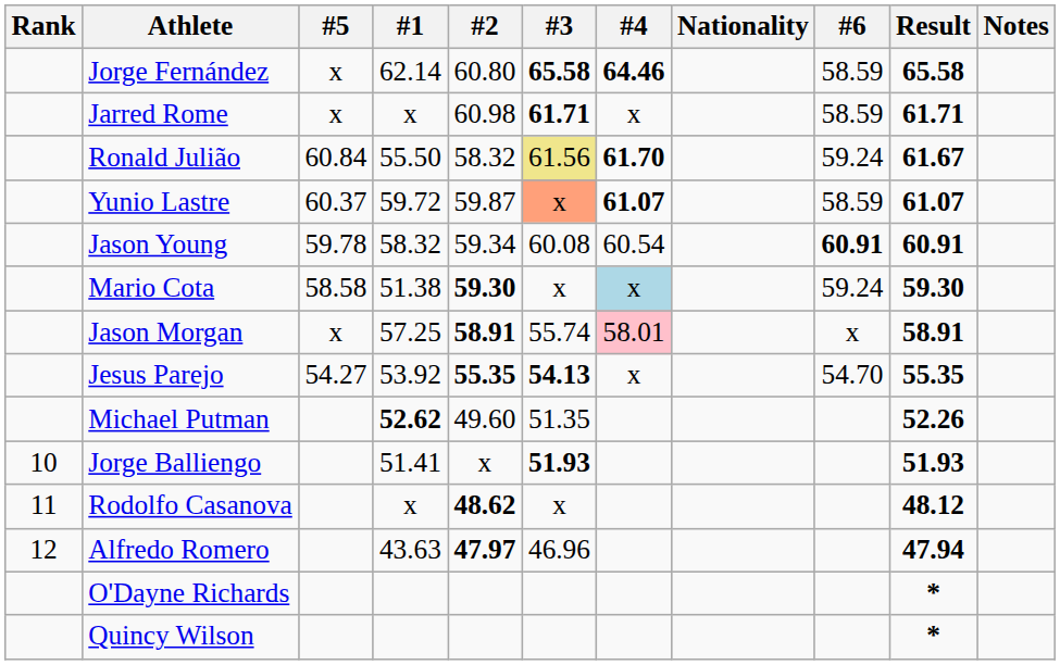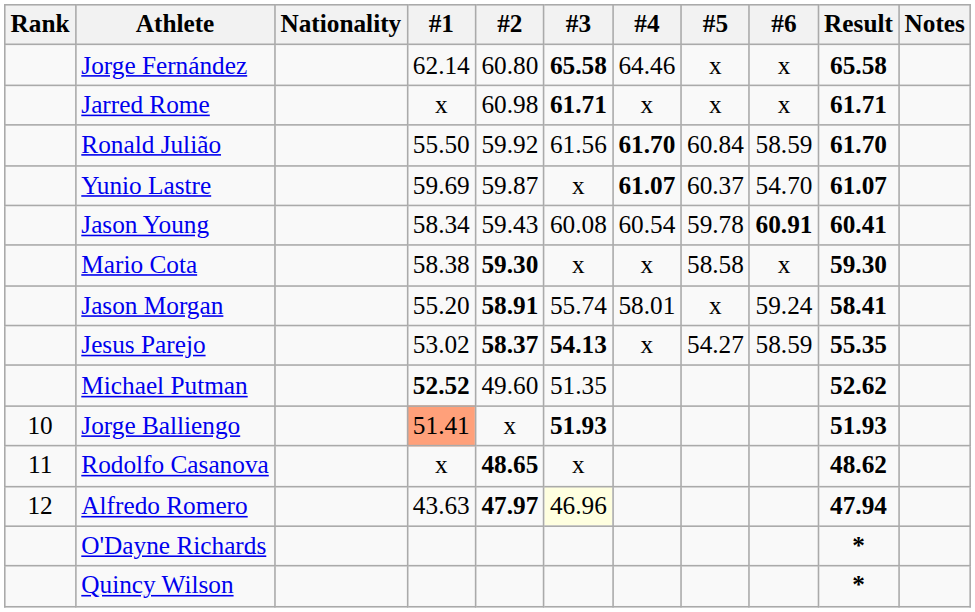 <table class="wikitable sortable" style="text-align:center">
 <tr>
 <th>Rank</th>
 <th>Athlete</th>
-<th>#5</th>
+<th>Nationality</th>
 <th>#1</th>
 <th>#2</th>
 <th>#3</th>
 <th>#4</th>
-<th>Nationality</th>
+<th>#5</th>
 <th>#6</th>
 <th>Result</th>
 <th>Notes</th>
 </tr>
 <tr>
 <td></td>
 <td align="left"><a href='#'>Jorge Fernández</a></td>
-<td>x</td>
+<td align=left></td>
 <td>62.14</td>
 <td>60.80</td>
 <td><strong>65.58</strong></td>
-<td><strong>64.46</strong></td>
-<td align=left></td>
-<td>58.59</td>
+<td>64.46</td>
+<td>x</td>
+<td>x</td>
 <td><strong>65.58</strong></td>
 <td></td>
 </tr>
 <tr>
 <td></td>
 <td align="left"><a href='#'>Jarred Rome</a></td>
-<td>x</td>
+<td align=left></td>
 <td>x</td>
 <td>60.98</td>
 <td><strong>61.71</strong></td>
 <td>x</td>
-<td align=left></td>
-<td>58.59</td>
+<td>x</td>
+<td>x</td>
 <td><strong>61.71</strong></td>
 <td></td>
 </tr>
 <tr>
 <td></td>
 <td align="left"><a href='#'>Ronald Julião</a></td>
+<td align=left></td>
+<td>55.50</td>
+<td>59.92</td>
+<td>61.56</td>
+<td><strong>61.70</strong></td>
 <td>60.84</td>
-<td>55.50</td>
-<td>58.32</td>
-<td style="background: khaki;">61.56</td>
+<td>58.59</td>
 <td><strong>61.70</strong></td>
-<td align=left></td>
-<td>59.24</td>
-<td><strong>61.67</strong></td>
 <td></td>
 </tr>
 <tr>
 <td></td>
 <td align="left"><a href='#'>Yunio Lastre</a></td>
+<td align=left></td>
+<td>59.69</td>
+<td>59.87</td>
+<td>x</td>
+<td><strong>61.07</strong></td>
 <td>60.37</td>
-<td>59.72</td>
-<td>59.87</td>
-<td style="background: lightsalmon;">x</td>
-<td><strong>61.07</strong></td>
-<td align=left></td>
-<td>58.59</td>
+<td>54.70</td>
 <td><strong>61.07</strong></td>
 <td></td>
 </tr>
 <tr>
 <td></td>
 <td align="left"><a href='#'>Jason Young</a></td>
-<td>59.78</td>
-<td>58.32</td>
-<td>59.34</td>
+<td align=left></td>
+<td>58.34</td>
+<td>59.43</td>
 <td>60.08</td>
 <td>60.54</td>
-<td align=left></td>
+<td>59.78</td>
 <td><strong>60.91</strong></td>
-<td><strong>60.91</strong></td>
+<td><strong>60.41</strong></td>
 <td></td>
 </tr>
 <tr>
 <td></td>
 <td align="left"><a href='#'>Mario Cota</a></td>
-<td>58.58</td>
-<td>51.38</td>
+<td align=left></td>
+<td>58.38</td>
 <td><strong>59.30</strong></td>
 <td>x</td>
-<td style="background: lightblue;">x</td>
-<td align=left></td>
-<td>59.24</td>
+<td>x</td>
+<td>58.58</td>
+<td>x</td>
 <td><strong>59.30</strong></td>
 <td></td>
 </tr>
 <tr>
 <td></td>
 <td align="left"><a href='#'>Jason Morgan</a></td>
-<td>x</td>
-<td>57.25</td>
+<td align=left></td>
+<td>55.20</td>
 <td><strong>58.91</strong></td>
 <td>55.74</td>
-<td style="background: pink;">58.01</td>
-<td align=left></td>
+<td>58.01</td>
 <td>x</td>
-<td><strong>58.91</strong></td>
+<td>59.24</td>
+<td><strong>58.41</strong></td>
 <td></td>
 </tr>
 <tr>
 <td></td>
 <td align="left"><a href='#'>Jesus Parejo</a></td>
-<td>54.27</td>
-<td>53.92</td>
-<td><strong>55.35</strong></td>
+<td align=left></td>
+<td>53.02</td>
+<td><strong>58.37</strong></td>
 <td><strong>54.13</strong></td>
 <td>x</td>
-<td align=left></td>
-<td>54.70</td>
+<td>54.27</td>
+<td>58.59</td>
 <td><strong>55.35</strong></td>
 <td></td>
 </tr>
 <tr>
 <td></td>
 <td align="left"><a href='#'>Michael Putman</a></td>
-<td></td>
-<td><strong>52.62</strong></td>
+<td align=left></td>
+<td><strong>52.52</strong></td>
 <td>49.60</td>
 <td>51.35</td>
 <td></td>
-<td align=left></td>
 <td></td>
-<td><strong>52.26</strong></td>
+<td></td>
+<td><strong>52.62</strong></td>
 <td></td>
 </tr>
 <tr>
 <td>10</td>
 <td align="left"><a href='#'>Jorge Balliengo</a></td>
-<td></td>
-<td>51.41</td>
+<td align=left></td>
+<td style="background: lightsalmon;">51.41</td>
 <td>x</td>
 <td><strong>51.93</strong></td>
 <td></td>
-<td align=left></td>
+<td></td>
 <td></td>
 <td><strong>51.93</strong></td>
 <td></td>
 </tr>
 <tr>
 <td>11</td>
 <td align="left"><a href='#'>Rodolfo Casanova</a></td>
-<td></td>
+<td align=left></td>
 <td>x</td>
-<td><strong>48.62</strong></td>
+<td><strong>48.65</strong></td>
 <td>x</td>
 <td></td>
-<td align=left></td>
 <td></td>
-<td><strong>48.12</strong></td>
+<td></td>
+<td><strong>48.62</strong></td>
 <td></td>
 </tr>
 <tr>
 <td>12</td>
 <td align="left"><a href='#'>Alfredo Romero</a></td>
-<td></td>
+<td align=left></td>
 <td>43.63</td>
 <td><strong>47.97</strong></td>
-<td>46.96</td>
+<td style="background: lightyellow;">46.96</td>
 <td></td>
-<td align=left></td>
+<td></td>
 <td></td>
 <td><strong>47.94</strong></td>
 <td></td>
 </tr>
 <tr>
 <td></td>
 <td align="left"><a href='#'>O'Dayne Richards</a></td>
+<td align=left></td>
 <td></td>
 <td></td>
 <td></td>
 <td></td>
 <td></td>
-<td align=left></td>
 <td></td>
 <td><strong>*</strong></td>
 <td></td>
 </tr>
 <tr>
 <td></td>
 <td align="left"><a href='#'>Quincy Wilson</a></td>
+<td align=left></td>
 <td></td>
 <td></td>
 <td></td>
 <td></td>
 <td></td>
-<td align=left></td>
 <td></td>
 <td><strong>*</strong></td>
 <td></td>
 </tr>
 </table>
